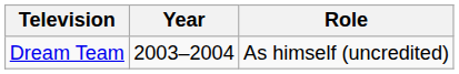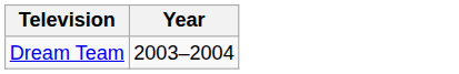 <table class="wikitable">
 <tr>
 <th>Television</th>
 <th>Year</th>
-<th>Role</th>
 </tr>
 <tr>
 <td><a href='#'>Dream Team</a></td>
 <td>2003–2004</td>
-<td>As himself (uncredited)</td>
 </tr>
 </table>
